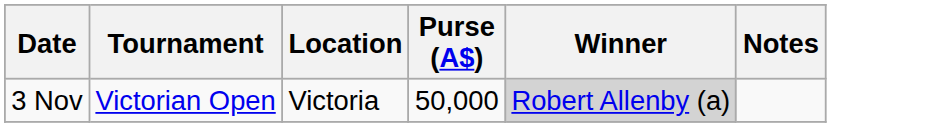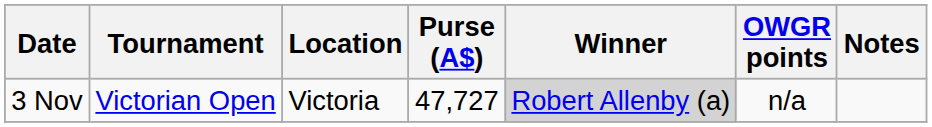 <table class="wikitable" style="font-size:95%">
 <tr>
 <th>Date</th>
 <th>Tournament</th>
 <th>Location</th>
 <th>Purse<br>(<a href='#'>A$</a>)</th>
 <th>Winner</th>
+<th><a href='#'>OWGR</a><br>points</th>
 <th>Notes</th>
 </tr>
 <tr>
 <td>3 Nov</td>
 <td><a href='#'>Victorian Open</a></td>
 <td>Victoria</td>
-<td align=right>50,000</td>
+<td align=right>47,727</td>
 <td style="background: lightgrey;"> <a href='#'>Robert Allenby</a> (a)</td>
+<td align=center>n/a</td>
 <td></td>
 </tr>
 </table>
